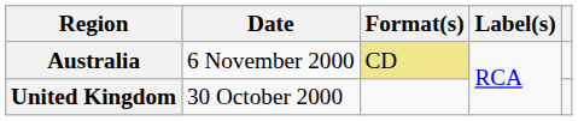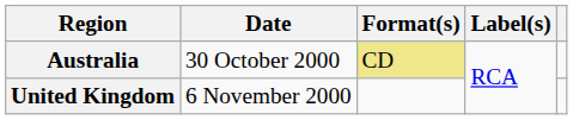 <table class="wikitable plainrowheaders">
 <tr>
 <th scope="col">Region</th>
 <th scope="col">Date</th>
 <th scope="col">Format(s)</th>
 <th scope="col">Label(s)</th>
 <th scope="col"></th>
 </tr>
 <tr>
 <th scope="row">Australia</th>
-<td>6 November 2000</td>
+<td>30 October 2000</td>
 <td style="background: khaki;">CD</td>
 <td rowspan="2"><a href='#'>RCA</a></td>
 <td></td>
 </tr>
 <tr>
 <th scope="row">United Kingdom</th>
-<td>30 October 2000</td>
+<td>6 November 2000</td>
 <td></td>
 <td></td>
 </tr>
 </table>
